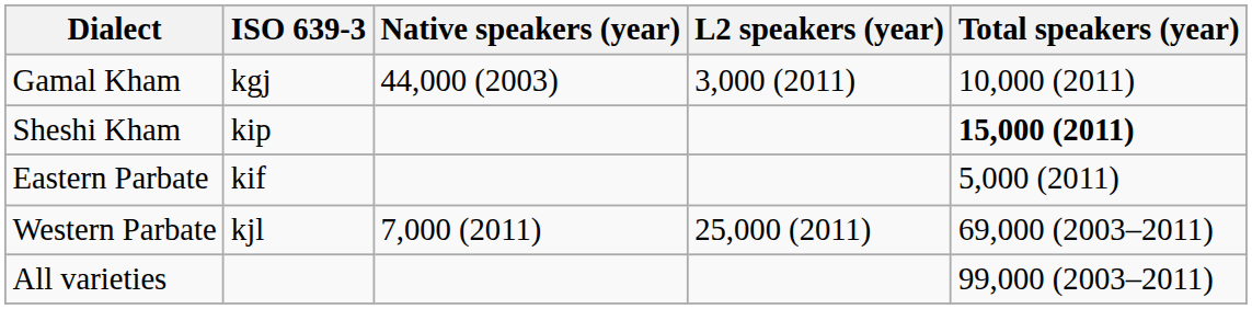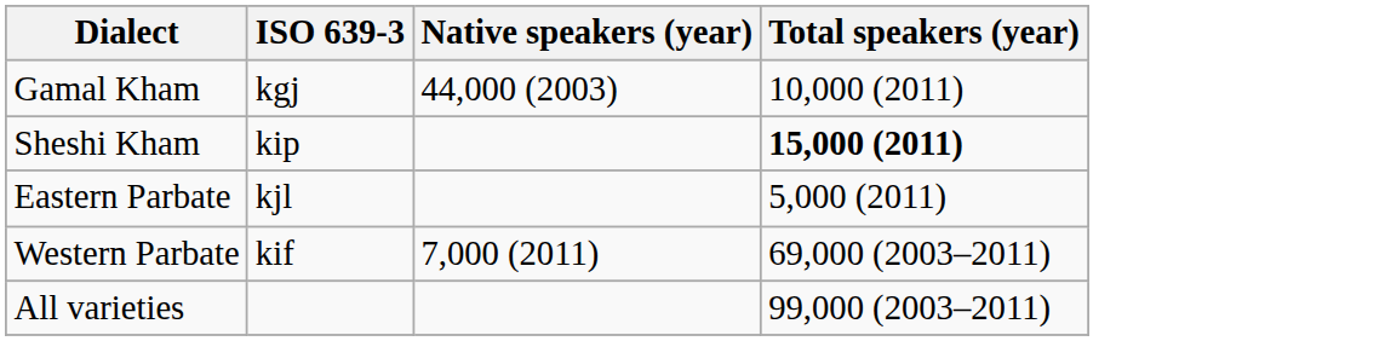 <table class="wikitable">
 <tr>
 <th>Dialect</th>
 <th>ISO 639-3</th>
 <th>Native speakers (year)</th>
-<th>L2 speakers (year)</th>
 <th>Total speakers (year)</th>
 </tr>
 <tr>
 <td>Gamal Kham</td>
 <td>kgj</td>
 <td>44,000 (2003)</td>
-<td>3,000 (2011)</td>
 <td>10,000 (2011)</td>
 </tr>
 <tr>
 <td>Sheshi Kham</td>
 <td>kip</td>
 <td></td>
-<td></td>
 <td><strong>15,000 (2011)</strong></td>
 </tr>
 <tr>
 <td>Eastern Parbate</td>
-<td>kif</td>
-<td></td>
+<td>kjl</td>
 <td></td>
 <td>5,000 (2011)</td>
 </tr>
 <tr>
 <td>Western Parbate</td>
-<td>kjl</td>
+<td>kif</td>
 <td>7,000 (2011)</td>
-<td>25,000 (2011)</td>
 <td>69,000 (2003–2011)</td>
 </tr>
 <tr>
 <td>All varieties</td>
 <td></td>
 <td></td>
-<td></td>
 <td>99,000 (2003–2011)</td>
 </tr>
 </table>
